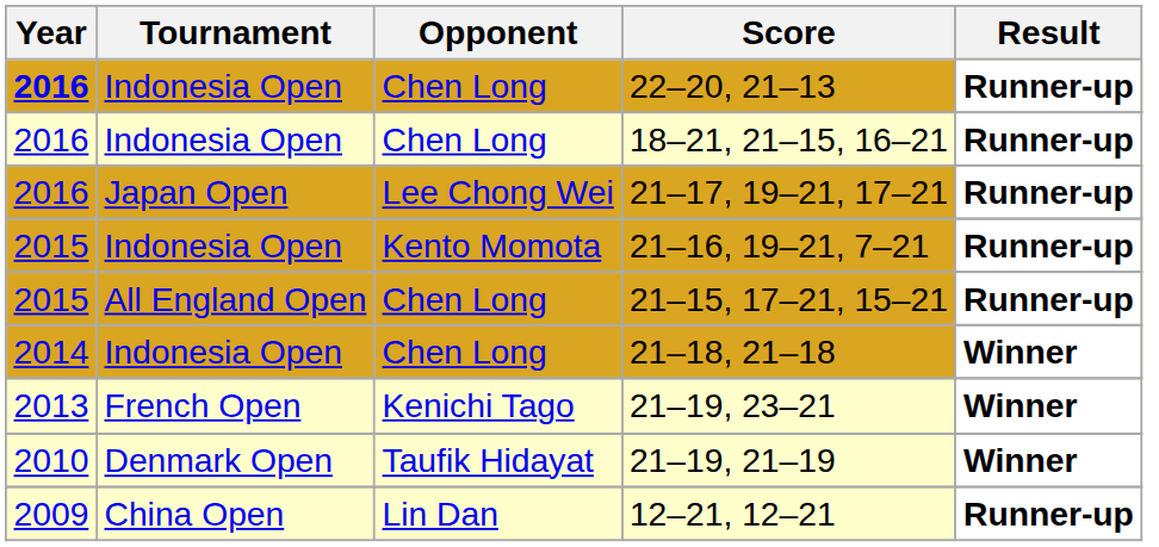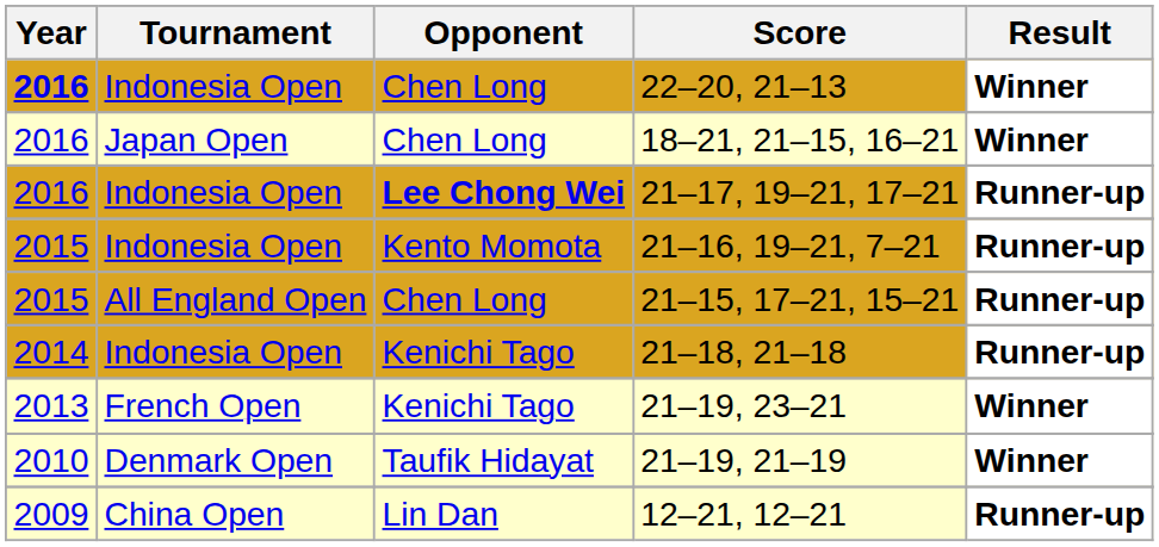 <table class="sortable wikitable" style="font-size: 95%;">
 <tr>
 <th>Year</th>
 <th>Tournament</th>
 <th>Opponent</th>
 <th>Score</th>
 <th>Result</th>
 </tr>
 <tr style="background:#DAA520">
 <td align="center"><strong><a href='#'>2016</a></strong></td>
 <td align="left"><a href='#'>Indonesia Open</a></td>
 <td align="left"> <a href='#'>Chen Long</a></td>
 <td align="left">22–20, 21–13</td>
-<td style="text-align:left; background:white"> <strong>Runner-up</strong></td>
+<td style="text-align:left; background:white"> <strong>Winner</strong></td>
 </tr>
 <tr>
 </tr>
 <tr style="background:#FFFFCC">
 <td align="center"><a href='#'>2016</a></td>
-<td align="left"><a href='#'>Indonesia Open</a></td>
+<td align="left"><a href='#'>Japan Open</a></td>
 <td align="left"> <a href='#'>Chen Long</a></td>
 <td align="left">18–21, 21–15, 16–21</td>
-<td style="text-align:left; background:white"> <strong>Runner-up</strong></td>
+<td style="text-align:left; background:white"> <strong>Winner</strong></td>
 </tr>
 <tr>
 </tr>
 <tr style="background:#DAA520">
 <td align="center"><a href='#'>2016</a></td>
-<td align="left"><a href='#'>Japan Open</a></td>
-<td align="left"> <a href='#'>Lee Chong Wei</a></td>
+<td align="left"><a href='#'>Indonesia Open</a></td>
+<td align="left"><strong> <a href='#'>Lee Chong Wei</a></strong></td>
 <td align="left">21–17, 19–21, 17–21</td>
 <td style="text-align:left; background:white"> <strong>Runner-up</strong></td>
 </tr>
 <tr>
 </tr>
 <tr style="background:#DAA520">
 <td align="center"><a href='#'>2015</a></td>
 <td align="left"><a href='#'>Indonesia Open</a></td>
 <td align="left"> <a href='#'>Kento Momota</a></td>
 <td align="left">21–16, 19–21, 7–21</td>
 <td style="text-align:left; background:white"> <strong>Runner-up</strong></td>
 </tr>
 <tr>
 </tr>
 <tr style="background:#DAA520">
 <td align="center"><a href='#'>2015</a></td>
 <td align="left"><a href='#'>All England Open</a></td>
 <td align="left"> <a href='#'>Chen Long</a></td>
 <td align="left">21–15, 17–21, 15–21</td>
 <td style="text-align:left; background:white"> <strong>Runner-up</strong></td>
 </tr>
 <tr>
 </tr>
 <tr style="background:#DAA520">
 <td align="center"><a href='#'>2014</a></td>
 <td align="left"><a href='#'>Indonesia Open</a></td>
-<td align="left"> <a href='#'>Chen Long</a></td>
+<td align="left"> <a href='#'>Kenichi Tago</a></td>
 <td align="left">21–18, 21–18</td>
-<td style="text-align:left; background:white"> <strong>Winner</strong></td>
+<td style="text-align:left; background:white"> <strong>Runner-up</strong></td>
 </tr>
 <tr>
 </tr>
 <tr style="background:#FFFFCC">
 <td align="center"><a href='#'>2013</a></td>
 <td align="left"><a href='#'>French Open</a></td>
 <td align="left"> <a href='#'>Kenichi Tago</a></td>
 <td align="left">21–19, 23–21</td>
 <td style="text-align:left; background:white"> <strong>Winner</strong></td>
 </tr>
 <tr>
 </tr>
 <tr style="background:#FFFFCC">
 <td align="center"><a href='#'>2010</a></td>
 <td align="left"><a href='#'>Denmark Open</a></td>
 <td align="left"> <a href='#'>Taufik Hidayat</a></td>
 <td align="left">21–19, 21–19</td>
 <td style="text-align:left; background:white"> <strong>Winner</strong></td>
 </tr>
 <tr>
 </tr>
 <tr style="background:#FFFFCC">
 <td align="center"><a href='#'>2009</a></td>
 <td align="left"><a href='#'>China Open</a></td>
 <td align="left"> <a href='#'>Lin Dan</a></td>
 <td align="left">12–21, 12–21</td>
 <td style="text-align:left; background:white"> <strong>Runner-up</strong></td>
 </tr>
 </table>
